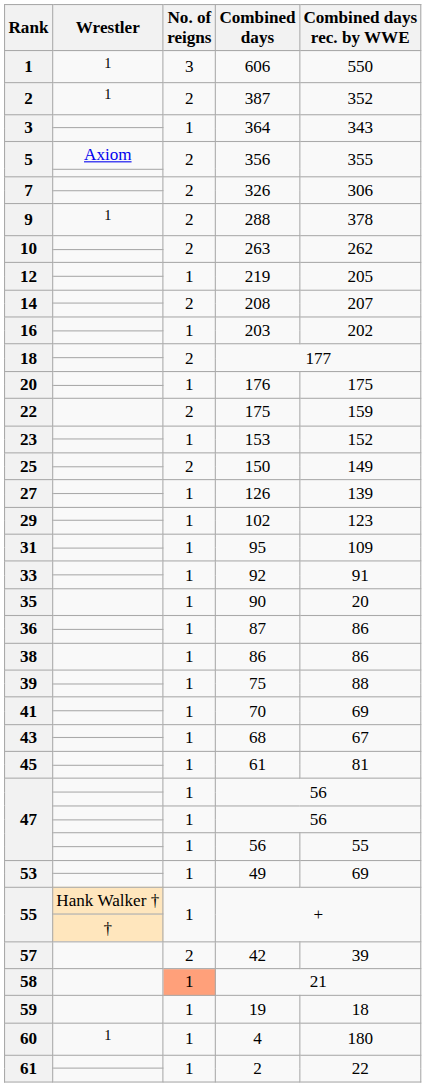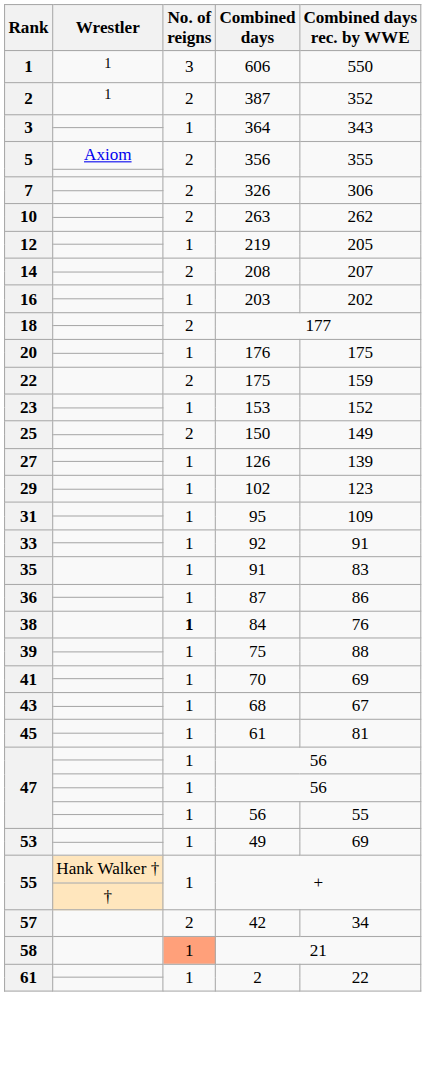 <table class="wikitable sortable" style="text-align: center">
 <tr>
 <th>Rank</th>
 <th>Wrestler</th>
 <th>No. of<br>reigns</th>
 <th>Combined<br>days</th>
 <th>Combined days<br>rec. by WWE</th>
 </tr>
 <tr>
 <th>1</th>
 <td><sup>1</sup></td>
 <td>3</td>
 <td>606</td>
 <td>550</td>
 </tr>
 <tr>
 <th>2</th>
 <td><sup>1</sup></td>
 <td>2</td>
 <td>387</td>
 <td>352</td>
 </tr>
 <tr>
 <th rowspan=2>3</th>
 <td></td>
 <td rowspan=2>1</td>
 <td rowspan=2>364</td>
 <td rowspan="2">343</td>
 </tr>
 <tr>
 <td></td>
 </tr>
 <tr>
 <th rowspan=2>5</th>
 <td><a href='#'>Axiom</a></td>
 <td rowspan=2>2</td>
 <td rowspan=2>356</td>
 <td rowspan="2">355</td>
 </tr>
 <tr>
 <td></td>
 </tr>
 <tr>
 <th rowspan=2>7</th>
 <td></td>
 <td rowspan=2>2</td>
 <td rowspan=2>326</td>
 <td rowspan="2">306</td>
 </tr>
 <tr>
 <td></td>
-</tr>
-<tr>
-<th>9</th>
-<td><sup>1</sup></td>
-<td>2</td>
-<td>288</td>
-<td>378</td>
 </tr>
 <tr>
 <th rowspan=2>10</th>
 <td></td>
 <td rowspan=2>2</td>
 <td rowspan="2">263</td>
 <td rowspan="2">262</td>
 </tr>
 <tr>
 <td></td>
 </tr>
 <tr>
 <th rowspan=2>12</th>
 <td></td>
 <td rowspan=2>1</td>
 <td rowspan=2>219</td>
 <td rowspan="2">205</td>
 </tr>
 <tr>
 <td></td>
 </tr>
 <tr>
 <th rowspan=2>14</th>
 <td></td>
 <td rowspan=2>2</td>
 <td rowspan=2>208</td>
 <td rowspan="2">207</td>
 </tr>
 <tr>
 <td></td>
 </tr>
 <tr>
 <th rowspan=2>16</th>
 <td></td>
 <td rowspan=2>1</td>
 <td rowspan=2>203</td>
 <td rowspan="2">202</td>
 </tr>
 <tr>
 <td></td>
 </tr>
 <tr>
 <th rowspan=2>18</th>
 <td></td>
 <td rowspan=2>2</td>
 <td colspan="2" rowspan="2">177</td>
 </tr>
 <tr>
 <td></td>
 </tr>
 <tr>
 <th rowspan=2>20</th>
 <td></td>
 <td rowspan=2>1</td>
 <td rowspan=2>176</td>
 <td rowspan="2">175</td>
 </tr>
 <tr>
 <td></td>
 </tr>
 <tr>
 <th>22</th>
 <td></td>
 <td>2</td>
 <td>175</td>
 <td>159</td>
 </tr>
 <tr>
 <th rowspan=2>23</th>
 <td></td>
 <td rowspan=2>1</td>
 <td rowspan=2>153</td>
 <td rowspan="2">152</td>
 </tr>
 <tr>
 <td></td>
 </tr>
 <tr>
 <th rowspan=2>25</th>
 <td></td>
 <td rowspan=2>2</td>
 <td rowspan=2>150</td>
 <td rowspan="2">149</td>
 </tr>
 <tr>
 <td></td>
 </tr>
 <tr>
 <th rowspan=2>27</th>
 <td></td>
 <td rowspan=2>1</td>
 <td rowspan=2>126</td>
 <td rowspan="2">139</td>
 </tr>
 <tr>
 <td></td>
 </tr>
 <tr>
 <th rowspan=2>29</th>
 <td></td>
 <td rowspan=2>1</td>
 <td rowspan=2>102</td>
 <td rowspan="2">123</td>
 </tr>
 <tr>
 <td></td>
 </tr>
 <tr>
 <th rowspan=2>31</th>
 <td></td>
 <td rowspan=2>1</td>
 <td rowspan=2>95</td>
 <td rowspan="2">109</td>
 </tr>
 <tr>
 <td></td>
 </tr>
 <tr>
 <th rowspan=2>33</th>
 <td></td>
 <td rowspan=2>1</td>
 <td rowspan=2>92</td>
 <td rowspan="2">91</td>
 </tr>
 <tr>
 <td></td>
 </tr>
 <tr>
 <th>35</th>
 <td></td>
 <td>1</td>
-<td>90</td>
-<td>20</td>
+<td>91</td>
+<td>83</td>
 </tr>
 <tr>
 <th rowspan=2>36</th>
 <td></td>
 <td rowspan=2>1</td>
 <td rowspan=2>87</td>
 <td rowspan="2">86</td>
 </tr>
 <tr>
 <td></td>
 </tr>
 <tr>
 <th>38</th>
 <td></td>
-<td>1</td>
-<td>86</td>
-<td>86</td>
+<td><strong>1</strong></td>
+<td>84</td>
+<td>76</td>
 </tr>
 <tr>
 <th rowspan=2>39</th>
 <td></td>
 <td rowspan=2>1</td>
 <td rowspan=2>75</td>
 <td rowspan="2">88</td>
 </tr>
 <tr>
 <td></td>
 </tr>
 <tr>
 <th rowspan=2>41</th>
 <td></td>
 <td rowspan=2>1</td>
 <td rowspan=2>70</td>
 <td rowspan="2">69</td>
 </tr>
 <tr>
 <td></td>
 </tr>
 <tr>
 <th rowspan=2>43</th>
 <td></td>
 <td rowspan=2>1</td>
 <td rowspan=2>68</td>
 <td rowspan="2">67</td>
 </tr>
 <tr>
 <td></td>
 </tr>
 <tr>
 <th rowspan=2>45</th>
 <td></td>
 <td rowspan=2>1</td>
 <td rowspan=2>61</td>
 <td rowspan="2">81</td>
 </tr>
 <tr>
 <td></td>
 </tr>
 <tr>
 <th rowspan=6>47</th>
 <td></td>
 <td rowspan="2">1</td>
 <td colspan="2" rowspan="2">56</td>
 </tr>
 <tr>
 <td></td>
 </tr>
 <tr>
 <td></td>
 <td rowspan="2">1</td>
 <td colspan="2" rowspan="2">56</td>
 </tr>
 <tr>
 <td></td>
 </tr>
 <tr>
 <td></td>
 <td rowspan="2">1</td>
 <td rowspan="2">56</td>
 <td rowspan="2">55</td>
 </tr>
 <tr>
 <td></td>
 </tr>
 <tr>
 <th rowspan=2>53</th>
 <td></td>
 <td rowspan=2>1</td>
 <td rowspan=2>49</td>
 <td rowspan="2">69</td>
 </tr>
 <tr>
 <td></td>
 </tr>
 <tr>
 <th rowspan=2>55</th>
 <td style="background: #ffe6bd">Hank Walker †</td>
 <td rowspan="2">1</td>
 <td colspan="2" rowspan="2">+</td>
 </tr>
 <tr>
 <td style="background: #ffe6bd"> †</td>
 </tr>
 <tr>
 <th>57</th>
 <td></td>
 <td>2</td>
 <td>42</td>
-<td>39</td>
+<td>34</td>
 </tr>
 <tr>
 <th>58</th>
 <td></td>
 <td style="background: lightsalmon;">1</td>
 <td colspan="2">21</td>
-</tr>
-<tr>
-<th>59</th>
-<td></td>
-<td>1</td>
-<td>19</td>
-<td>18</td>
-</tr>
-<tr>
-<th>60</th>
-<td><sup>1</sup></td>
-<td>1</td>
-<td>4</td>
-<td>180</td>
 </tr>
 <tr>
 <th rowspan=2>61</th>
 <td></td>
 <td rowspan=2>1</td>
 <td rowspan=2>2</td>
 <td rowspan="2">22</td>
 </tr>
 <tr>
 <td></td>
 </tr>
 </table>
